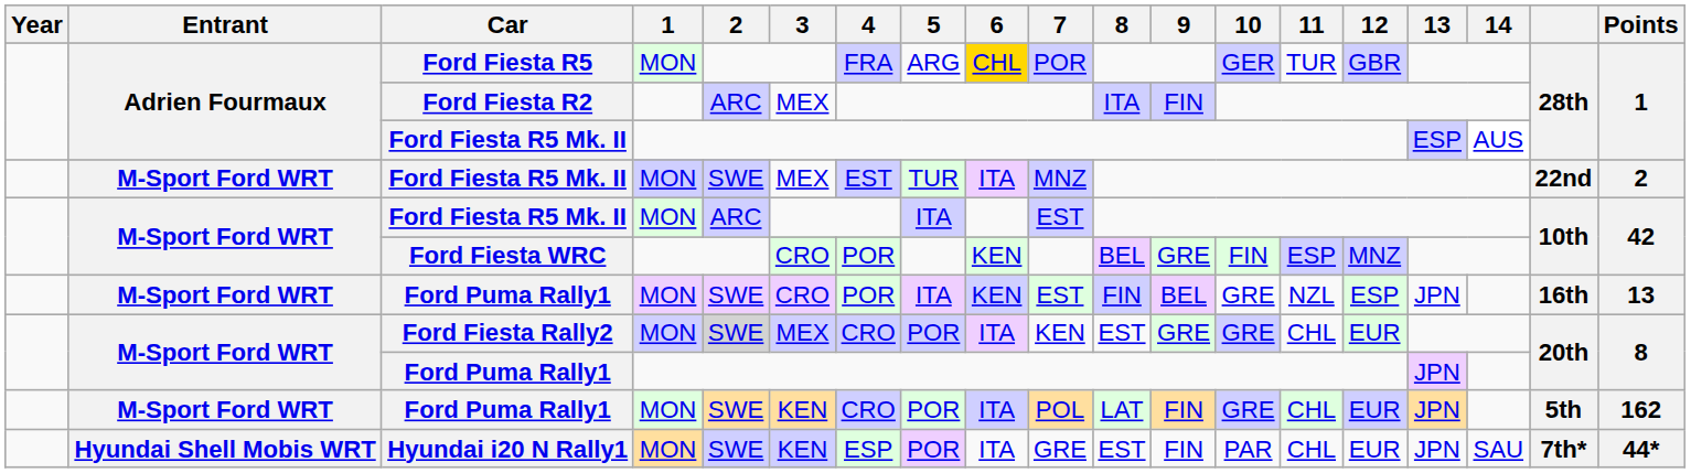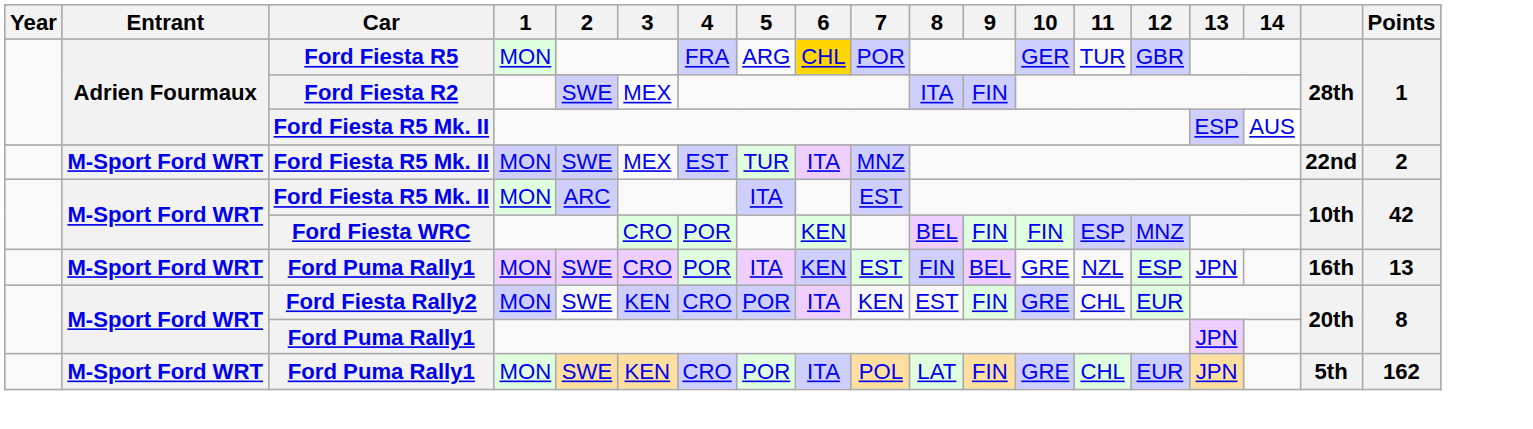 <table class="wikitable" style="text-align:center; font-size:85%;">
 <tr>
 <th>Year</th>
 <th>Entrant</th>
 <th>Car</th>
 <th>1</th>
 <th>2</th>
 <th>3</th>
 <th>4</th>
 <th>5</th>
 <th>6</th>
 <th>7</th>
 <th>8</th>
 <th>9</th>
 <th>10</th>
 <th>11</th>
 <th>12</th>
 <th>13</th>
 <th>14</th>
 <th></th>
 <th>Points</th>
 </tr>
 <tr>
 <td rowspan="3"></td>
 <th rowspan="3" nowrap>Adrien Fourmaux</th>
 <th nowrap><a href='#'>Ford Fiesta R5</a></th>
 <td style="background:#DFFFDF;"><a href='#'>MON</a><br></td>
 <td colspan=2></td>
 <td style="background:#CFCFFF;"><a href='#'>FRA</a><br></td>
 <td><a href='#'>ARG</a></td>
 <td style="background: gold;"><a href='#'>CHL</a></td>
 <td style="background:#CFCFFF;"><a href='#'>POR</a><br></td>
 <td colspan=2></td>
 <td style="background:#CFCFFF;"><a href='#'>GER</a><br></td>
 <td><a href='#'>TUR</a></td>
 <td style="background:#CFCFFF;"><a href='#'>GBR</a><br></td>
 <td colspan=2></td>
 <th rowspan="3">28th</th>
 <th rowspan="3">1</th>
 </tr>
 <tr>
 <th nowrap><a href='#'>Ford Fiesta R2</a></th>
 <td></td>
-<td style="background:#CFCFFF;"><a href='#'>ARC</a><br></td>
+<td style="background:#CFCFFF;"><a href='#'>SWE</a><br></td>
 <td><a href='#'>MEX</a></td>
 <td colspan=4></td>
 <td style="background:#CFCFFF;"><a href='#'>ITA</a><br></td>
 <td style="background:#CFCFFF;"><a href='#'>FIN</a><br></td>
 <td colspan=5></td>
 </tr>
 <tr>
 <th nowrap><a href='#'>Ford Fiesta R5 Mk. II</a></th>
 <td colspan=12></td>
 <td style="background:#CFCFFF;"><a href='#'>ESP</a><br></td>
 <td style="background:#FFFFFF;"><a href='#'>AUS</a><br></td>
 </tr>
 <tr>
 <td></td>
 <th nowrap><a href='#'>M-Sport Ford WRT</a></th>
 <th nowrap><a href='#'>Ford Fiesta R5 Mk. II</a></th>
 <td style="background:#CFCFFF;"><a href='#'>MON</a><br></td>
 <td style="background:#CFCFFF;"><a href='#'>SWE</a><br></td>
 <td><a href='#'>MEX</a></td>
 <td style="background:#CFCFFF;"><a href='#'>EST</a><br></td>
 <td style="background:#DFFFDF;"><a href='#'>TUR</a><br></td>
 <td style="background:#EFCFFF;"><a href='#'>ITA</a><br></td>
 <td style="background:#CFCFFF;"><a href='#'>MNZ</a><br></td>
 <td colspan=7></td>
 <th>22nd</th>
 <th>2</th>
 </tr>
 <tr>
 <td rowspan="2"></td>
 <th rowspan="2" nowrap><a href='#'>M-Sport Ford WRT</a></th>
 <th nowrap><a href='#'>Ford Fiesta R5 Mk. II</a></th>
 <td style="background:#DFFFDF;"><a href='#'>MON</a><br></td>
 <td style="background:#CFCFFF;"><a href='#'>ARC</a><br></td>
 <td colspan=2></td>
 <td style="background:#CFCFFF;"><a href='#'>ITA</a><br></td>
 <td></td>
 <td style="background:#CFCFFF;"><a href='#'>EST</a><br></td>
 <td colspan=7></td>
 <th rowspan="2">10th</th>
 <th rowspan="2">42</th>
 </tr>
 <tr>
 <th nowrap><a href='#'>Ford Fiesta WRC</a></th>
 <td colspan=2></td>
 <td style="background:#DFFFDF;"><a href='#'>CRO</a><br></td>
 <td style="background:#DFFFDF;"><a href='#'>POR</a><br></td>
 <td></td>
 <td style="background:#DFFFDF;"><a href='#'>KEN</a><br></td>
 <td></td>
 <td style="background:#EFCFFF;"><a href='#'>BEL</a><br></td>
-<td style="background:#DFFFDF;"><a href='#'>GRE</a><br></td>
+<td style="background:#DFFFDF;"><a href='#'>FIN</a><br></td>
 <td style="background:#DFFFDF;"><a href='#'>FIN</a><br></td>
 <td style="background:#CFCFFF;"><a href='#'>ESP</a><br></td>
 <td style="background:#CFCFFF;"><a href='#'>MNZ</a><br></td>
 <td colspan=2></td>
 </tr>
 <tr>
 <td></td>
 <th nowrap><a href='#'>M-Sport Ford WRT</a></th>
 <th nowrap><a href='#'>Ford Puma Rally1</a></th>
 <td style="background:#EFCFFF;"><a href='#'>MON</a><br></td>
 <td style="background:#EFCFFF;"><a href='#'>SWE</a><br></td>
 <td style="background:#EFCFFF;"><a href='#'>CRO</a><br></td>
 <td style="background:#DFFFDF;"><a href='#'>POR</a><br></td>
 <td style="background:#EFCFFF;"><a href='#'>ITA</a><br></td>
 <td style="background:#CFCFFF;"><a href='#'>KEN</a><br></td>
 <td style="background:#DFFFDF;"><a href='#'>EST</a><br></td>
 <td style="background:#CFCFFF;"><a href='#'>FIN</a><br></td>
 <td style="background:#EFCFFF;"><a href='#'>BEL</a><br></td>
 <td><a href='#'>GRE</a><br></td>
 <td><a href='#'>NZL</a><br></td>
 <td style="background:#DFFFDF;"><a href='#'>ESP</a><br></td>
 <td><a href='#'>JPN</a><br></td>
 <td></td>
 <th>16th</th>
 <th>13</th>
 </tr>
 <tr>
 <td rowspan="2"></td>
 <th rowspan="2" nowrap><a href='#'>M-Sport Ford WRT</a></th>
 <th nowrap><a href='#'>Ford Fiesta Rally2</a></th>
 <td style="background:#CFCFFF;"><a href='#'>MON</a><br></td>
-<td style="background: lightgrey;"><a href='#'>SWE</a></td>
-<td style="background:#CFCFFF;"><a href='#'>MEX</a><br></td>
+<td><a href='#'>SWE</a></td>
+<td style="background:#CFCFFF;"><a href='#'>KEN</a><br></td>
 <td style="background:#CFCFFF;"><a href='#'>CRO</a><br></td>
 <td style="background:#CFCFFF;"><a href='#'>POR</a><br></td>
 <td style="background:#EFCFFF;"><a href='#'>ITA</a> <br></td>
 <td><a href='#'>KEN</a></td>
 <td><a href='#'>EST</a></td>
-<td style="background:#DFFFDF;"><a href='#'>GRE</a><br></td>
+<td style="background:#DFFFDF;"><a href='#'>FIN</a><br></td>
 <td style="background:#CFCFFF;"><a href='#'>GRE</a><br></td>
 <td><a href='#'>CHL</a></td>
 <td style="background:#DFFFDF;"><a href='#'>EUR</a><br></td>
 <td colspan=2></td>
 <th rowspan="2">20th</th>
 <th rowspan="2">8</th>
 </tr>
 <tr>
 <th nowrap><a href='#'>Ford Puma Rally1</a></th>
 <td colspan=12></td>
 <td style="background:#EFCFFF;"><a href='#'>JPN</a><br></td>
 <td></td>
 </tr>
 <tr>
 <td></td>
 <th nowrap><a href='#'>M-Sport Ford WRT</a></th>
 <th nowrap><a href='#'>Ford Puma Rally1</a></th>
 <td style="background:#DFFFDF;"><a href='#'>MON</a><br></td>
 <td style="background:#FFDF9F;"><a href='#'>SWE</a><br></td>
 <td style="background:#FFDF9F;"><a href='#'>KEN</a><br></td>
 <td style="background:#CFCFFF;"><a href='#'>CRO</a><br></td>
 <td style="background:#DFFFDF;"><a href='#'>POR</a><br></td>
 <td style="background:#CFCFFF;"><a href='#'>ITA</a> <br></td>
 <td style="background:#FFDF9F;"><a href='#'>POL</a><br></td>
 <td style="background:#DFFFDF;"><a href='#'>LAT</a><br></td>
 <td style="background:#FFDF9F;"><a href='#'>FIN</a><br></td>
 <td style="background:#CFCFFF;"><a href='#'>GRE</a><br></td>
 <td style="background:#DFFFDF;"><a href='#'>CHL</a><br></td>
 <td style="background:#CFCFFF;"><a href='#'>EUR</a><br></td>
 <td style="background:#FFDF9F;"><a href='#'>JPN</a><br></td>
 <td></td>
 <th>5th</th>
 <th>162</th>
 </tr>
-<tr>
-<td></td>
-<th nowrap><a href='#'>Hyundai Shell Mobis WRT</a></th>
-<th nowrap><a href='#'>Hyundai i20 N Rally1</a></th>
-<td style="background:#FFDF9F;"><a href='#'>MON</a><br></td>
-<td style="background:#CFCFFF;"><a href='#'>SWE</a><br></td>
-<td style="background:#CFCFFF;"><a href='#'>KEN</a><br></td>
-<td style="background:#DFFFDF;"><a href='#'>ESP</a><br></td>
-<td style="background:#EFCFFF;"><a href='#'>POR</a><br></td>
-<td style="background:#;"><a href='#'>ITA</a><br></td>
-<td style="background:#;"><a href='#'>GRE</a><br></td>
-<td style="background:#;"><a href='#'>EST</a><br></td>
-<td style="background:#;"><a href='#'>FIN</a><br></td>
-<td style="background:#;"><a href='#'>PAR</a><br></td>
-<td style="background:#;"><a href='#'>CHL</a><br></td>
-<td style="background:#;"><a href='#'>EUR</a><br></td>
-<td style="background:#;"><a href='#'>JPN</a><br></td>
-<td style="background:#;"><a href='#'>SAU</a><br></td>
-<th>7th*</th>
-<th>44*</th>
-</tr>
 </table>
